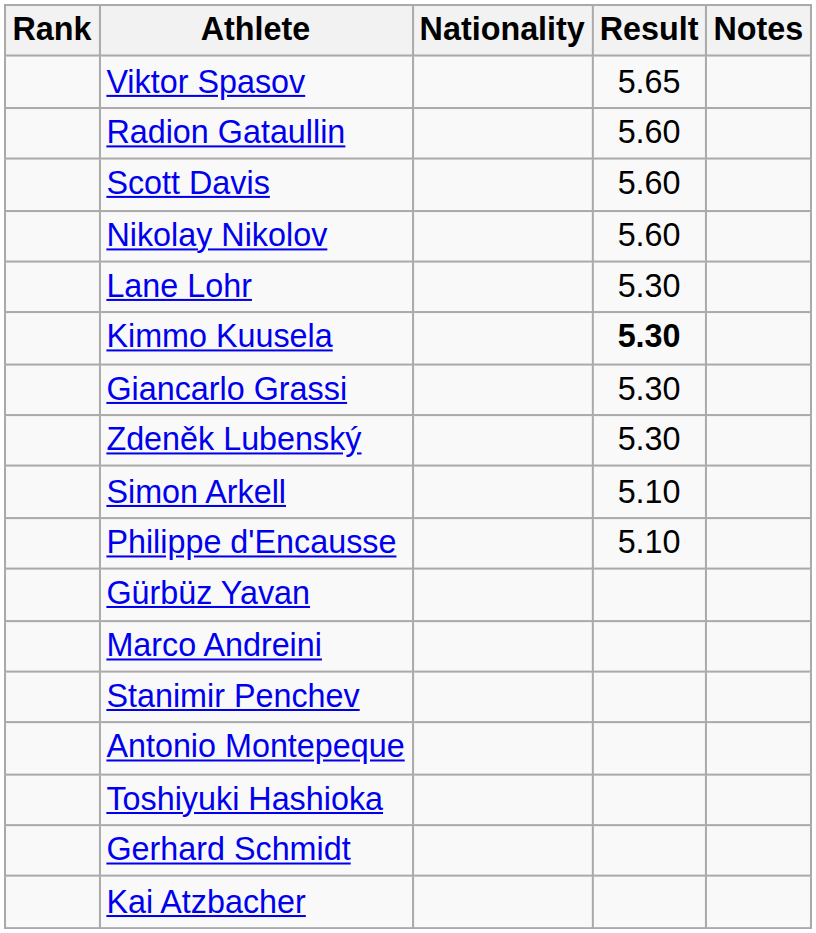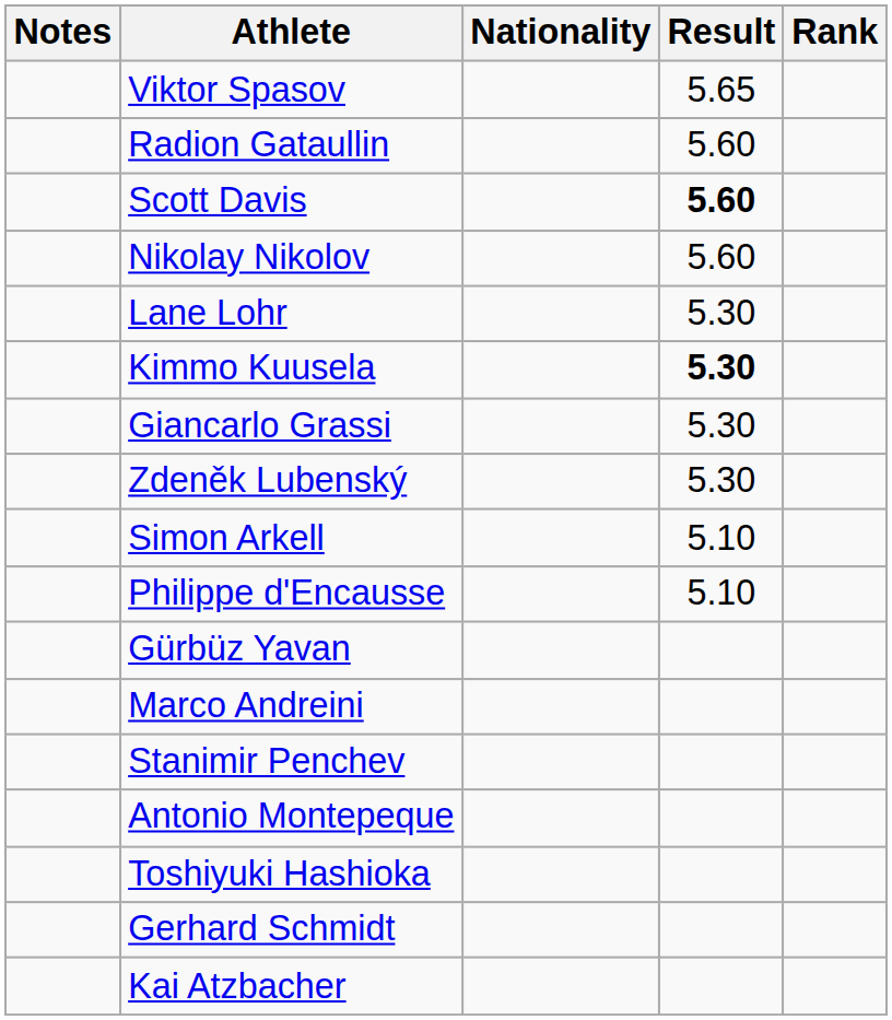 <table class="wikitable sortable" style="text-align:center">
 <tr>
-<th>Rank</th>
+<th>Notes</th>
 <th>Athlete</th>
 <th>Nationality</th>
 <th>Result</th>
-<th>Notes</th>
+<th>Rank</th>
 </tr>
 <tr>
 <td></td>
 <td align=left><a href='#'>Viktor Spasov</a></td>
 <td align=left></td>
 <td>5.65</td>
 <td></td>
 </tr>
 <tr>
 <td></td>
 <td align=left><a href='#'>Radion Gataullin</a></td>
 <td align=left></td>
 <td>5.60</td>
 <td></td>
 </tr>
 <tr>
 <td></td>
 <td align=left><a href='#'>Scott Davis</a></td>
 <td align=left></td>
-<td>5.60</td>
+<td><strong>5.60</strong></td>
 <td></td>
 </tr>
 <tr>
 <td></td>
 <td align=left><a href='#'>Nikolay Nikolov</a></td>
 <td align=left></td>
 <td>5.60</td>
 <td></td>
 </tr>
 <tr>
 <td></td>
 <td align=left><a href='#'>Lane Lohr</a></td>
 <td align=left></td>
 <td>5.30</td>
 <td></td>
 </tr>
 <tr>
 <td></td>
 <td align=left><a href='#'>Kimmo Kuusela</a></td>
 <td align=left></td>
 <td><strong>5.30</strong></td>
 <td></td>
 </tr>
 <tr>
 <td></td>
 <td align=left><a href='#'>Giancarlo Grassi</a></td>
 <td align=left></td>
 <td>5.30</td>
 <td></td>
 </tr>
 <tr>
 <td></td>
 <td align=left><a href='#'>Zdeněk Lubenský</a></td>
 <td align=left></td>
 <td>5.30</td>
 <td></td>
 </tr>
 <tr>
 <td></td>
 <td align=left><a href='#'>Simon Arkell</a></td>
 <td align=left></td>
 <td>5.10</td>
 <td></td>
 </tr>
 <tr>
 <td></td>
 <td align=left><a href='#'>Philippe d'Encausse</a></td>
 <td align=left></td>
 <td>5.10</td>
 <td></td>
 </tr>
 <tr>
 <td></td>
 <td align=left><a href='#'>Gürbüz Yavan</a></td>
 <td align=left></td>
 <td></td>
 <td></td>
 </tr>
 <tr>
 <td></td>
 <td align=left><a href='#'>Marco Andreini</a></td>
 <td align=left></td>
 <td></td>
 <td></td>
 </tr>
 <tr>
 <td></td>
 <td align=left><a href='#'>Stanimir Penchev</a></td>
 <td align=left></td>
 <td></td>
 <td></td>
 </tr>
 <tr>
 <td></td>
 <td align=left><a href='#'>Antonio Montepeque</a></td>
 <td align=left></td>
 <td></td>
 <td></td>
 </tr>
 <tr>
 <td></td>
 <td align=left><a href='#'>Toshiyuki Hashioka</a></td>
 <td align=left></td>
 <td></td>
 <td></td>
 </tr>
 <tr>
 <td></td>
 <td align=left><a href='#'>Gerhard Schmidt</a></td>
 <td align=left></td>
 <td></td>
 <td></td>
 </tr>
 <tr>
 <td></td>
 <td align=left><a href='#'>Kai Atzbacher</a></td>
 <td align=left></td>
 <td></td>
 <td></td>
 </tr>
 </table>
